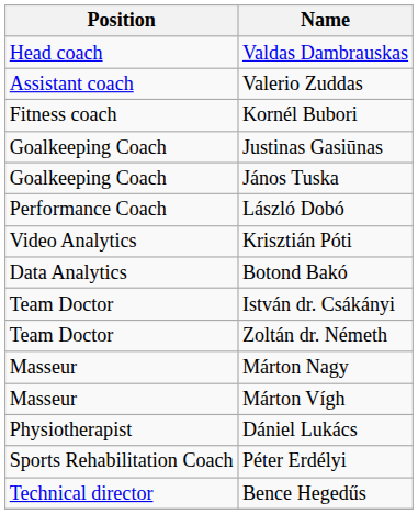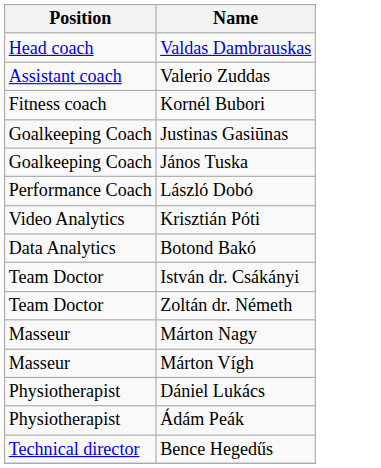 <table class="wikitable">
 <tr>
 <th>Position</th>
 <th>Name</th>
 </tr>
 <tr>
 <td><a href='#'>Head coach</a></td>
 <td> <a href='#'>Valdas Dambrauskas</a></td>
 </tr>
 <tr>
 <td><a href='#'>Assistant coach</a></td>
 <td> Valerio Zuddas</td>
 </tr>
 <tr>
 <td>Fitness coach</td>
 <td> Kornél Bubori</td>
 </tr>
 <tr>
 <td>Goalkeeping Coach</td>
 <td> Justinas Gasiūnas</td>
 </tr>
 <tr>
 <td>Goalkeeping Coach</td>
 <td> János Tuska</td>
 </tr>
 <tr>
 <td>Performance Coach</td>
 <td> László Dobó</td>
 </tr>
 <tr>
 <td>Video Analytics</td>
 <td> Krisztián Póti</td>
 </tr>
 <tr>
 <td>Data Analytics</td>
 <td> Botond Bakó</td>
 </tr>
 <tr>
 <td>Team Doctor</td>
 <td> István dr. Csákányi</td>
 </tr>
 <tr>
 <td>Team Doctor</td>
 <td> Zoltán dr. Németh</td>
 </tr>
 <tr>
 <td>Masseur</td>
 <td> Márton Nagy</td>
 </tr>
 <tr>
 <td>Masseur</td>
 <td> Márton Vígh</td>
 </tr>
 <tr>
 <td>Physiotherapist</td>
 <td> Dániel Lukács</td>
 </tr>
 <tr>
-<td>Sports Rehabilitation Coach</td>
-<td> Péter Erdélyi</td>
+<td>Physiotherapist</td>
+<td> Ádám Peák</td>
 </tr>
 <tr>
 <td><a href='#'>Technical director</a></td>
 <td> Bence Hegedűs</td>
 </tr>
 <tr>
 </tr>
 </table>
